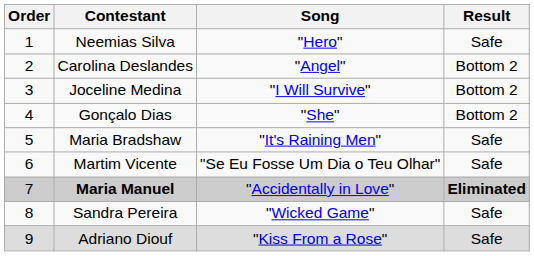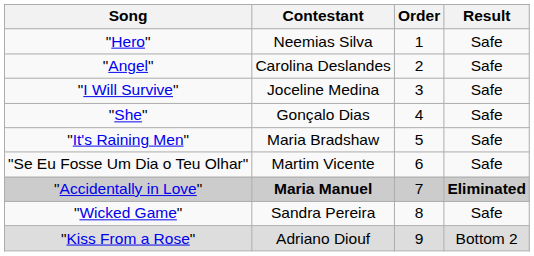 <table class="wikitable plainrowheaders" style="text-align:center;">
 <tr>
+<th>Song</th>
+<th>Contestant</th>
 <th>Order</th>
-<th>Contestant</th>
-<th>Song</th>
 <th>Result</th>
 </tr>
 <tr>
+<td>"<a href='#'>Hero</a>"</td>
+<td>Neemias Silva</td>
 <td>1</td>
-<td>Neemias Silva</td>
-<td>"<a href='#'>Hero</a>"</td>
 <td>Safe</td>
 </tr>
 <tr>
+<td>"<a href='#'>Angel</a>"</td>
+<td>Carolina Deslandes</td>
 <td>2</td>
-<td>Carolina Deslandes</td>
-<td>"<a href='#'>Angel</a>"</td>
-<td>Bottom 2</td>
-</tr>
-<tr>
-<td>3</td>
-<td>Joceline Medina</td>
-<td>"<a href='#'>I Will Survive</a>"</td>
-<td>Bottom 2</td>
-</tr>
-<tr>
-<td>4</td>
-<td>Gonçalo Dias</td>
-<td>"<a href='#'>She</a>"</td>
-<td>Bottom 2</td>
-</tr>
-<tr>
-<td>5</td>
-<td>Maria Bradshaw</td>
-<td>"<a href='#'>It's Raining Men</a>"</td>
 <td>Safe</td>
 </tr>
 <tr>
+<td>"<a href='#'>I Will Survive</a>"</td>
+<td>Joceline Medina</td>
+<td>3</td>
+<td>Safe</td>
+</tr>
+<tr>
+<td>"<a href='#'>She</a>"</td>
+<td>Gonçalo Dias</td>
+<td>4</td>
+<td>Safe</td>
+</tr>
+<tr>
+<td>"<a href='#'>It's Raining Men</a>"</td>
+<td>Maria Bradshaw</td>
+<td>5</td>
+<td>Safe</td>
+</tr>
+<tr>
+<td>"Se Eu Fosse Um Dia o Teu Olhar"</td>
+<td>Martim Vicente</td>
 <td>6</td>
-<td>Martim Vicente</td>
-<td>"Se Eu Fosse Um Dia o Teu Olhar"</td>
 <td>Safe</td>
 </tr>
 <tr style="background:#ccc;">
+<td>"<a href='#'>Accidentally in Love</a>"</td>
+<td><strong>Maria Manuel</strong></td>
 <td>7</td>
-<td><strong>Maria Manuel</strong></td>
-<td>"<a href='#'>Accidentally in Love</a>"</td>
 <td><strong>Eliminated</strong></td>
 </tr>
 <tr>
+<td>"<a href='#'>Wicked Game</a>"</td>
+<td>Sandra Pereira</td>
 <td>8</td>
-<td>Sandra Pereira</td>
-<td>"<a href='#'>Wicked Game</a>"</td>
 <td>Safe</td>
 </tr>
 <tr style="background:#ddd;">
+<td>"<a href='#'>Kiss From a Rose</a>"</td>
+<td>Adriano Diouf</td>
 <td>9</td>
-<td>Adriano Diouf</td>
-<td>"<a href='#'>Kiss From a Rose</a>"</td>
-<td>Safe</td>
+<td>Bottom 2</td>
 </tr>
 </table>
